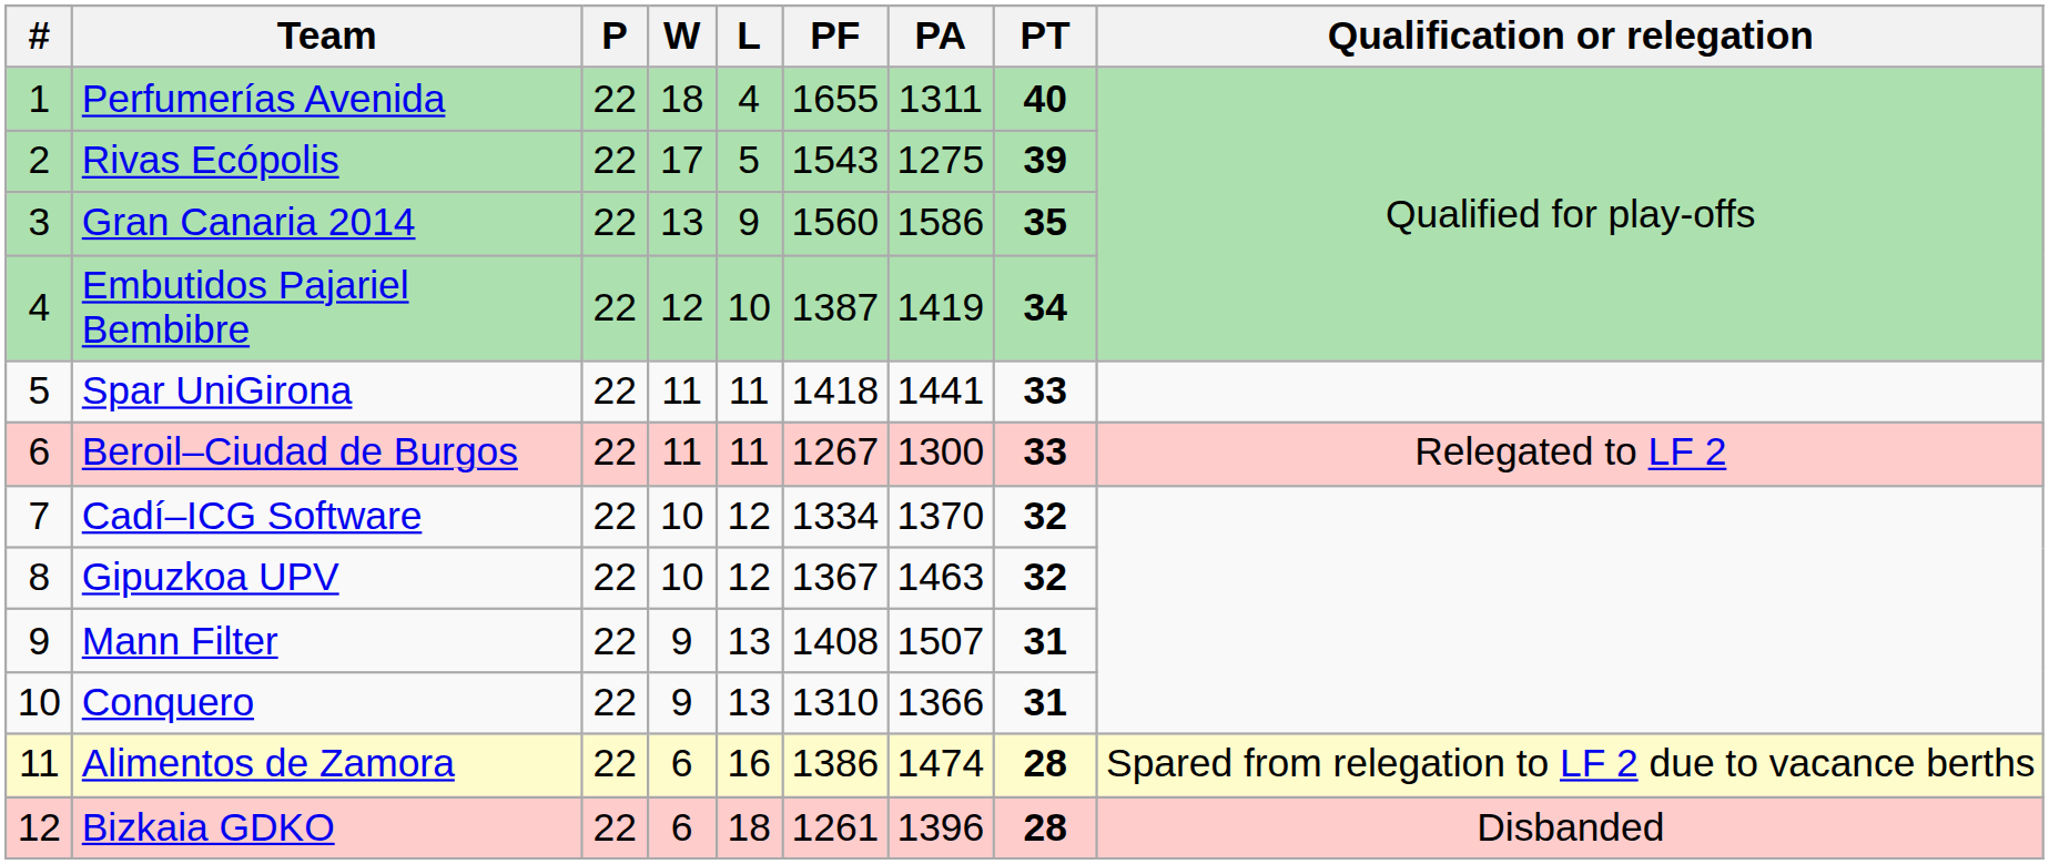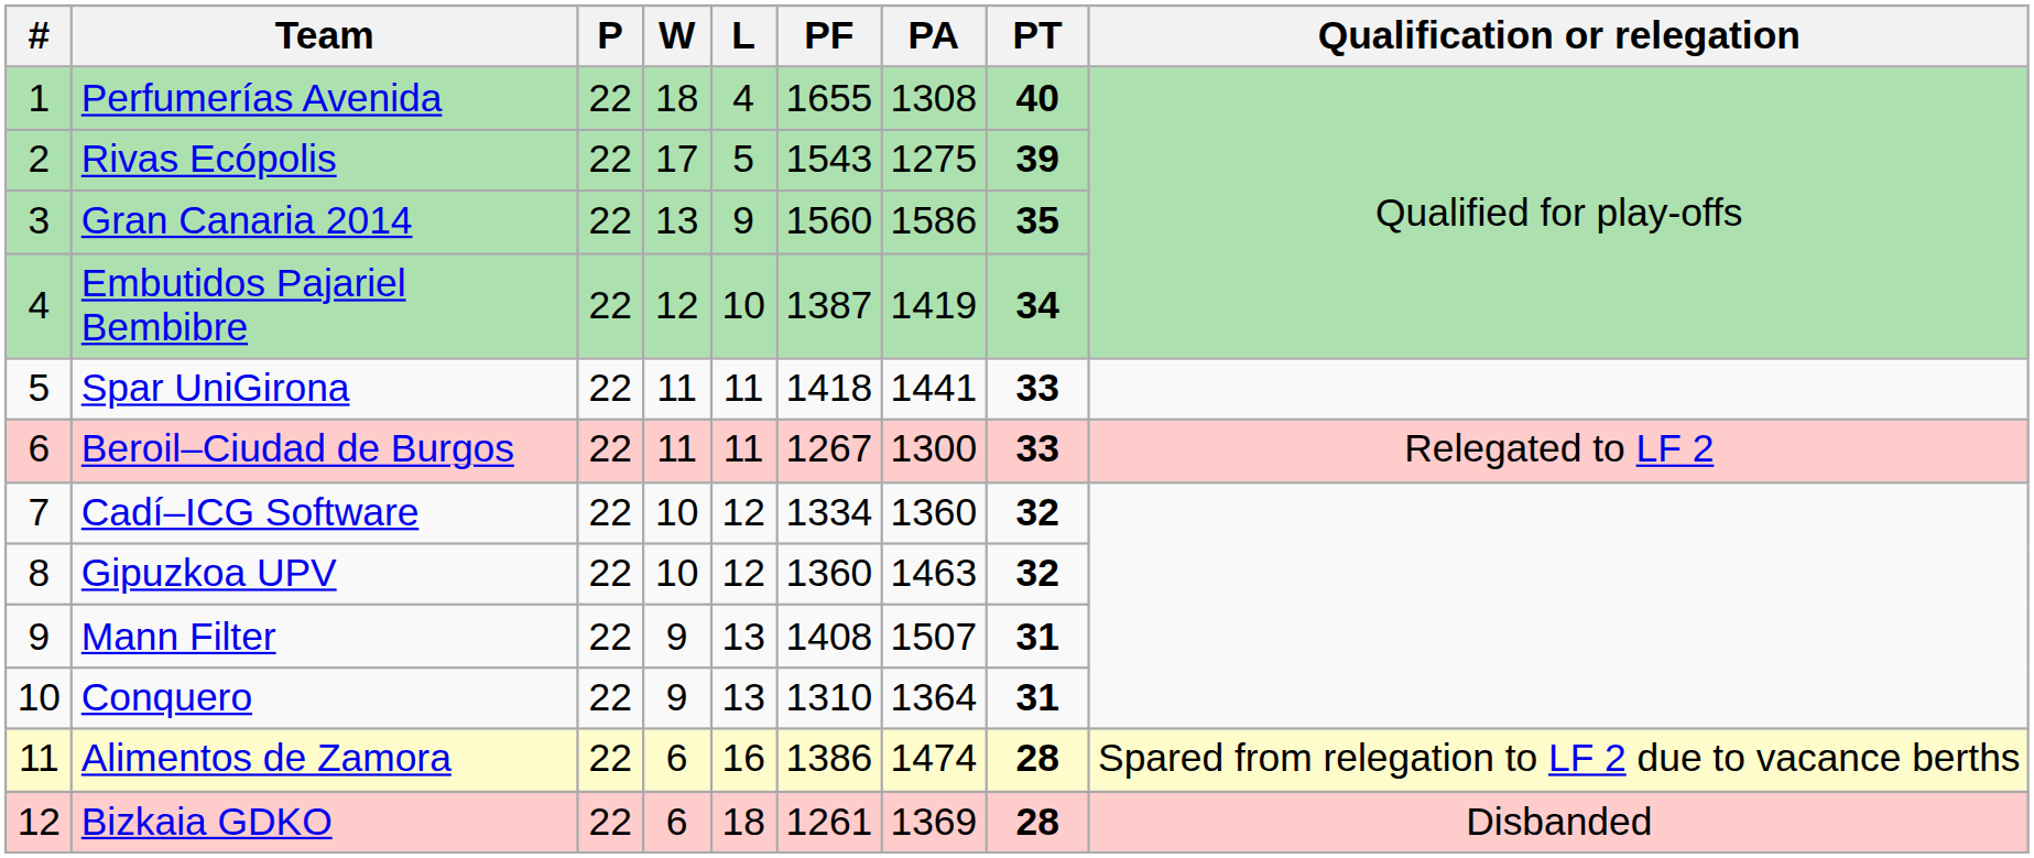 <table class="wikitable" style="text-align: center;">
 <tr>
 <th width=20>#</th>
 <th width=200>Team</th>
 <th width=20>P</th>
 <th width=20>W</th>
 <th width=20>L</th>
 <th width=35>PF</th>
 <th width=35>PA</th>
 <th width=35>PT</th>
 <th>Qualification or relegation</th>
 </tr>
 <tr bgcolor=ACE1AF>
 <td>1</td>
 <td align="left"><a href='#'>Perfumerías Avenida</a></td>
 <td>22</td>
 <td>18</td>
 <td>4</td>
 <td>1655</td>
-<td>1311</td>
+<td>1308</td>
 <td><strong>40</strong></td>
 <td rowspan=4>Qualified for play-offs</td>
 </tr>
 <tr bgcolor=ACE1AF>
 <td>2</td>
 <td align="left"><a href='#'>Rivas Ecópolis</a></td>
 <td>22</td>
 <td>17</td>
 <td>5</td>
 <td>1543</td>
 <td>1275</td>
 <td><strong>39</strong></td>
 </tr>
 <tr bgcolor=ACE1AF>
 <td>3</td>
 <td align="left"><a href='#'>Gran Canaria 2014</a></td>
 <td>22</td>
 <td>13</td>
 <td>9</td>
 <td>1560</td>
 <td>1586</td>
 <td><strong>35</strong></td>
 </tr>
 <tr bgcolor=ACE1AF>
 <td>4</td>
 <td align="left"><a href='#'>Embutidos Pajariel Bembibre</a></td>
 <td>22</td>
 <td>12</td>
 <td>10</td>
 <td>1387</td>
 <td>1419</td>
 <td><strong>34</strong></td>
 </tr>
 <tr>
 <td>5</td>
 <td align="left"><a href='#'>Spar UniGirona</a></td>
 <td>22</td>
 <td>11</td>
 <td>11</td>
 <td>1418</td>
 <td>1441</td>
 <td><strong>33</strong></td>
 </tr>
 <tr bgcolor=FFCCCC>
 <td>6</td>
 <td align="left"><a href='#'>Beroil–Ciudad de Burgos</a></td>
 <td>22</td>
 <td>11</td>
 <td>11</td>
 <td>1267</td>
 <td>1300</td>
 <td><strong>33</strong></td>
 <td>Relegated to <a href='#'>LF 2</a></td>
 </tr>
 <tr>
 <td>7</td>
 <td align="left"><a href='#'>Cadí–ICG Software</a></td>
 <td>22</td>
 <td>10</td>
 <td>12</td>
 <td>1334</td>
-<td>1370</td>
+<td>1360</td>
 <td><strong>32</strong></td>
 </tr>
 <tr>
 <td>8</td>
 <td align="left"><a href='#'>Gipuzkoa UPV</a></td>
 <td>22</td>
 <td>10</td>
 <td>12</td>
-<td>1367</td>
+<td>1360</td>
 <td>1463</td>
 <td><strong>32</strong></td>
 </tr>
 <tr>
 <td>9</td>
 <td align="left"><a href='#'>Mann Filter</a></td>
 <td>22</td>
 <td>9</td>
 <td>13</td>
 <td>1408</td>
 <td>1507</td>
 <td><strong>31</strong></td>
 </tr>
 <tr>
 <td>10</td>
 <td align="left"><a href='#'>Conquero</a></td>
 <td>22</td>
 <td>9</td>
 <td>13</td>
 <td>1310</td>
-<td>1366</td>
+<td>1364</td>
 <td><strong>31</strong></td>
 </tr>
 <tr bgcolor=FFFCCC>
 <td>11</td>
 <td align="left"><a href='#'>Alimentos de Zamora</a></td>
 <td>22</td>
 <td>6</td>
 <td>16</td>
 <td>1386</td>
 <td>1474</td>
 <td><strong>28</strong></td>
 <td>Spared from relegation to <a href='#'>LF 2</a> due to vacance berths</td>
 </tr>
 <tr bgcolor=FFCCCC>
 <td>12</td>
 <td align="left"><a href='#'>Bizkaia GDKO</a></td>
 <td>22</td>
 <td>6</td>
 <td>18</td>
 <td>1261</td>
-<td>1396</td>
+<td>1369</td>
 <td><strong>28</strong></td>
 <td>Disbanded</td>
 </tr>
 <tr>
 </tr>
 </table>
